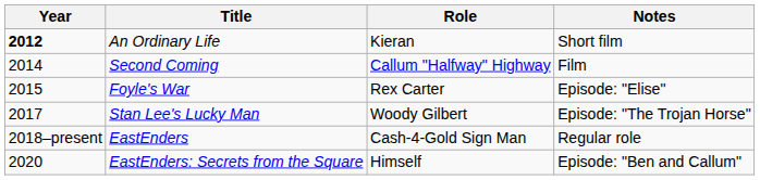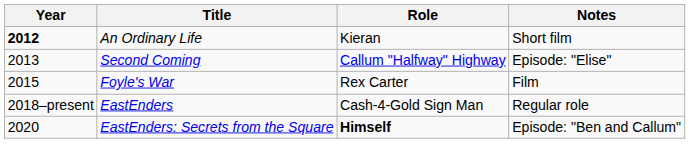 <table class="wikitable sortable">
 <tr>
 <th>Year</th>
 <th>Title</th>
 <th>Role</th>
 <th>Notes</th>
 </tr>
 <tr>
 <td><strong>2012</strong></td>
 <td><em>An Ordinary Life</em></td>
 <td>Kieran</td>
 <td>Short film</td>
 </tr>
 <tr>
-<td>2014</td>
+<td>2013</td>
 <td><em><a href='#'>Second Coming</a></em></td>
 <td><a href='#'>Callum "Halfway" Highway</a></td>
-<td>Film</td>
+<td>Episode: "Elise"</td>
 </tr>
 <tr>
 <td>2015</td>
 <td><em><a href='#'>Foyle's War</a></em></td>
 <td>Rex Carter</td>
-<td>Episode: "Elise"</td>
-</tr>
-<tr>
-<td>2017</td>
-<td><em><a href='#'>Stan Lee's Lucky Man</a></em></td>
-<td>Woody Gilbert</td>
-<td>Episode: "The Trojan Horse"</td>
+<td>Film</td>
 </tr>
 <tr>
 <td>2018–present</td>
 <td><em><a href='#'>EastEnders</a></em></td>
 <td>Cash-4-Gold Sign Man</td>
 <td>Regular role</td>
 </tr>
 <tr>
 <td>2020</td>
 <td><em><a href='#'>EastEnders: Secrets from the Square</a></em></td>
-<td>Himself</td>
+<td><strong>Himself</strong></td>
 <td>Episode: "Ben and Callum"</td>
 </tr>
 </table>
